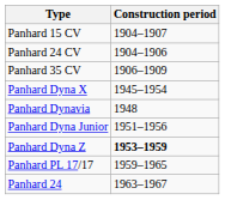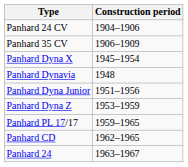 <table class="wikitable">
 <tr>
 <th>Type</th>
 <th>Construction period</th>
-</tr>
-<tr>
-<td>Panhard 15 CV </td>
-<td>1904–1907</td>
 </tr>
 <tr>
 <td>Panhard 24 CV </td>
 <td>1904–1906</td>
 </tr>
 <tr>
 <td>Panhard 35 CV </td>
 <td>1906–1909</td>
 </tr>
 <tr>
 <td><a href='#'>Panhard Dyna X</a></td>
 <td>1945–1954</td>
 </tr>
 <tr>
 <td><a href='#'>Panhard Dynavia</a></td>
 <td>1948</td>
 </tr>
 <tr>
 <td><a href='#'>Panhard Dyna Junior</a></td>
 <td>1951–1956</td>
 </tr>
 <tr>
 <td><a href='#'>Panhard Dyna Z</a></td>
-<td><strong>1953–1959</strong></td>
+<td>1953–1959</td>
 </tr>
 <tr>
 <td><a href='#'>Panhard PL 17</a>/17</td>
 <td>1959–1965</td>
 </tr>
 <tr>
+<td><a href='#'>Panhard CD</a></td>
+<td>1962–1965</td>
+</tr>
+<tr>
 <td><a href='#'>Panhard 24</a></td>
 <td>1963–1967</td>
 </tr>
 </table>
